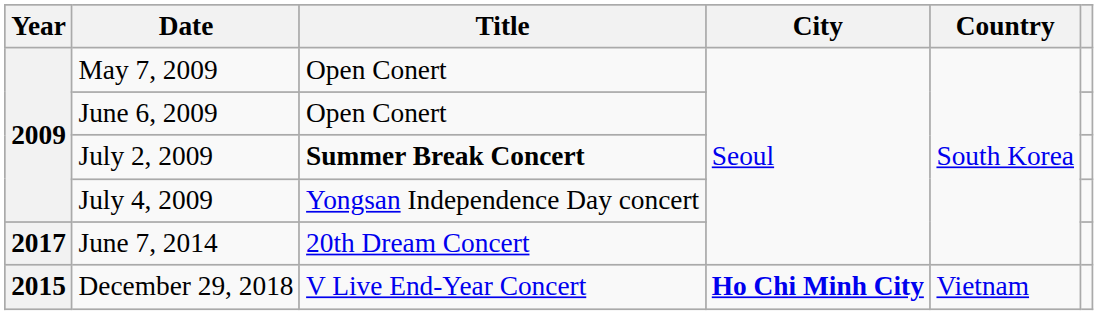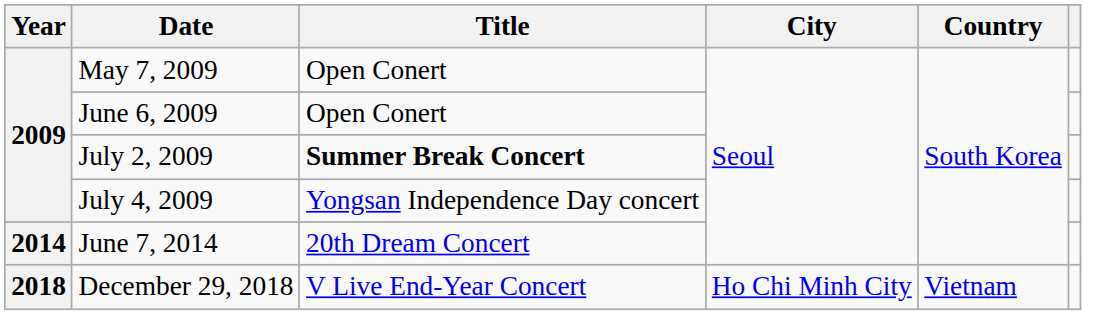 <table class="wikitable plainrowheaders">
 <tr>
 <th>Year</th>
 <th>Date</th>
 <th>Title</th>
 <th>City</th>
 <th>Country</th>
 <th></th>
 </tr>
 <tr>
 <th scope="row" rowspan="4">2009</th>
 <td>May 7, 2009</td>
 <td>Open Conert</td>
 <td rowspan="5"><a href='#'>Seoul</a></td>
 <td rowspan="5"><a href='#'>South Korea</a></td>
 <td></td>
 </tr>
 <tr>
 <td>June 6, 2009</td>
 <td>Open Conert</td>
 <td></td>
 </tr>
 <tr>
 <td>July 2, 2009</td>
 <td><strong>Summer Break Concert</strong></td>
 <td></td>
 </tr>
 <tr>
 <td>July 4, 2009</td>
 <td><a href='#'>Yongsan</a> Independence Day concert</td>
 <td></td>
 </tr>
 <tr>
-<th scope="row">2017</th>
+<th scope="row">2014</th>
 <td>June 7, 2014</td>
 <td><a href='#'>20th Dream Concert</a></td>
 <td></td>
 </tr>
 <tr>
-<th scope="row">2015</th>
+<th scope="row">2018</th>
 <td>December 29, 2018</td>
 <td><a href='#'>V Live End-Year Concert</a></td>
-<td><strong><a href='#'>Ho Chi Minh City</a></strong></td>
+<td><a href='#'>Ho Chi Minh City</a></td>
 <td><a href='#'>Vietnam</a></td>
 <td></td>
 </tr>
 </table>
